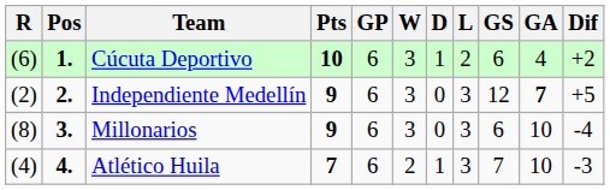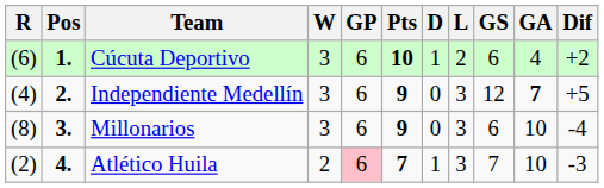 <table class="wikitable sortable" style="text-align: center;">
 <tr>
 <th align="center">R</th>
 <th align="center">Pos</th>
 <th align="center">Team</th>
+<th align="center">W</th>
+<th align="center">GP</th>
 <th align="center">Pts</th>
-<th align="center">GP</th>
-<th align="center">W</th>
 <th align="center">D</th>
 <th align="center">L</th>
 <th align="center">GS</th>
 <th align="center">GA</th>
 <th align="center">Dif</th>
 </tr>
 <tr style="background: #CCFFCC;">
 <td>(6)</td>
 <td><strong>1.</strong></td>
 <td align="left"><a href='#'>Cúcuta Deportivo</a></td>
+<td>3</td>
+<td>6</td>
 <td><strong>10</strong></td>
-<td>6</td>
-<td>3</td>
 <td>1</td>
 <td>2</td>
 <td>6</td>
 <td>4</td>
 <td>+2</td>
 </tr>
 <tr>
-<td>(2)</td>
+<td>(4)</td>
 <td><strong>2.</strong></td>
 <td align="left"><a href='#'>Independiente Medellín</a></td>
+<td>3</td>
+<td>6</td>
 <td><strong>9</strong></td>
-<td>6</td>
-<td>3</td>
 <td>0</td>
 <td>3</td>
 <td>12</td>
 <td><strong>7</strong></td>
 <td>+5</td>
 </tr>
 <tr>
 <td>(8)</td>
 <td><strong>3.</strong></td>
 <td align="left"><a href='#'>Millonarios</a></td>
+<td>3</td>
+<td>6</td>
 <td><strong>9</strong></td>
-<td>6</td>
-<td>3</td>
 <td>0</td>
 <td>3</td>
 <td>6</td>
 <td>10</td>
 <td>-4</td>
 </tr>
 <tr>
-<td>(4)</td>
+<td>(2)</td>
 <td><strong>4.</strong></td>
 <td align="left"><a href='#'>Atlético Huila</a></td>
+<td>2</td>
+<td style="background: pink;">6</td>
 <td><strong>7</strong></td>
-<td>6</td>
-<td>2</td>
 <td>1</td>
 <td>3</td>
 <td>7</td>
 <td>10</td>
 <td>-3</td>
 </tr>
 </table>
